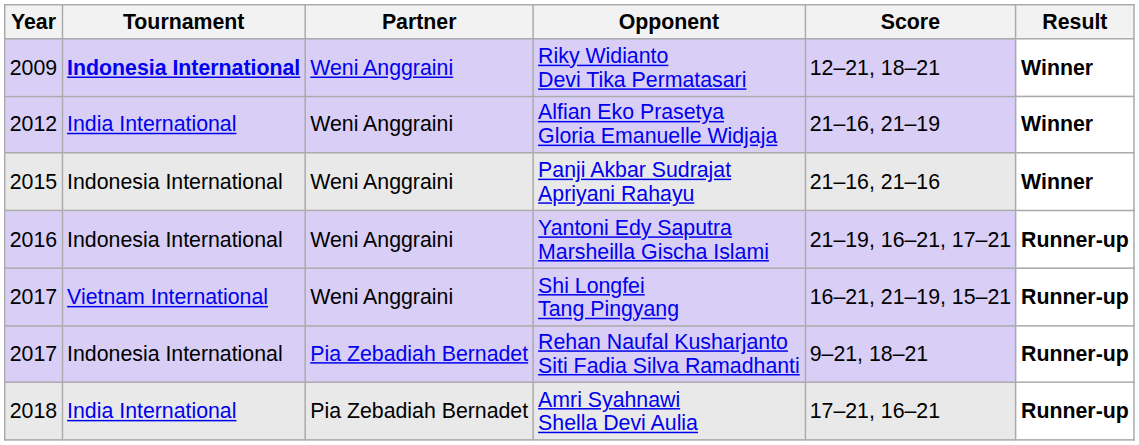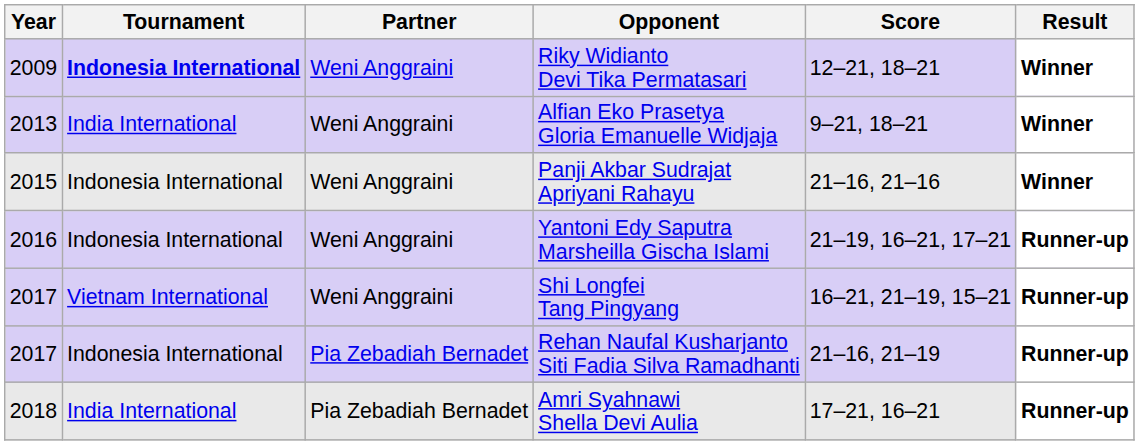 <table class="sortable wikitable" style="font-size: 90%;">
 <tr>
 <th>Year</th>
 <th>Tournament</th>
 <th>Partner</th>
 <th>Opponent</th>
 <th>Score</th>
 <th>Result</th>
 </tr>
 <tr style="background:#D8CEF6">
 <td align="center">2009</td>
 <td align="left"><strong><a href='#'>Indonesia International</a></strong></td>
 <td align="left"> <a href='#'>Weni Anggraini</a></td>
 <td align="left"> <a href='#'>Riky Widianto</a><br> <a href='#'>Devi Tika Permatasari</a></td>
 <td align="left">12–21, 18–21</td>
 <td style="text-align:left; background:white"> <strong>Winner</strong></td>
 </tr>
 <tr style="background:#D8CEF6">
-<td align="center">2012</td>
+<td align="center">2013</td>
 <td align="left"><a href='#'>India International</a></td>
 <td align="left"> Weni Anggraini</td>
 <td align="left"> <a href='#'>Alfian Eko Prasetya</a><br> <a href='#'>Gloria Emanuelle Widjaja</a></td>
-<td align="left">21–16, 21–19</td>
+<td align="left">9–21, 18–21</td>
 <td style="text-align:left; background:white"> <strong>Winner</strong></td>
 </tr>
 <tr style="background:#E9E9E9">
 <td align="center">2015</td>
 <td align="left">Indonesia International</td>
 <td align="left"> Weni Anggraini</td>
 <td align="left"> <a href='#'>Panji Akbar Sudrajat</a><br> <a href='#'>Apriyani Rahayu</a></td>
 <td align="left">21–16, 21–16</td>
 <td style="text-align:left; background:white"> <strong>Winner</strong></td>
 </tr>
 <tr style="background:#D8CEF6">
 <td align="center">2016</td>
 <td align="left">Indonesia International</td>
 <td align="left"> Weni Anggraini</td>
 <td align="left"> <a href='#'>Yantoni Edy Saputra</a><br> <a href='#'>Marsheilla Gischa Islami</a></td>
 <td align="left">21–19, 16–21, 17–21</td>
 <td style="text-align:left; background:white"> <strong>Runner-up</strong></td>
 </tr>
 <tr style="background:#D8CEF6">
 <td align="center">2017</td>
 <td align="left"><a href='#'>Vietnam International</a></td>
 <td align="left"> Weni Anggraini</td>
 <td align="left"> <a href='#'>Shi Longfei</a><br> <a href='#'>Tang Pingyang</a></td>
 <td align="left">16–21, 21–19, 15–21</td>
 <td style="text-align:left; background:white"> <strong>Runner-up</strong></td>
 </tr>
 <tr style="background:#D8CEF6">
 <td align="center">2017</td>
 <td align="left">Indonesia International</td>
 <td align="left"> <a href='#'>Pia Zebadiah Bernadet</a></td>
 <td align="left"> <a href='#'>Rehan Naufal Kusharjanto</a><br> <a href='#'>Siti Fadia Silva Ramadhanti</a></td>
-<td align="left">9–21, 18–21</td>
+<td align="left">21–16, 21–19</td>
 <td style="text-align:left; background:white"> <strong>Runner-up</strong></td>
 </tr>
 <tr style="background:#E9E9E9">
 <td align="center">2018</td>
 <td align="left"><a href='#'>India International</a></td>
 <td align="left"> Pia Zebadiah Bernadet</td>
 <td align="left"> <a href='#'>Amri Syahnawi</a><br> <a href='#'>Shella Devi Aulia</a></td>
 <td align="left">17–21, 16–21</td>
 <td style="text-align:left; background:white"> <strong>Runner-up</strong></td>
 </tr>
 </table>
